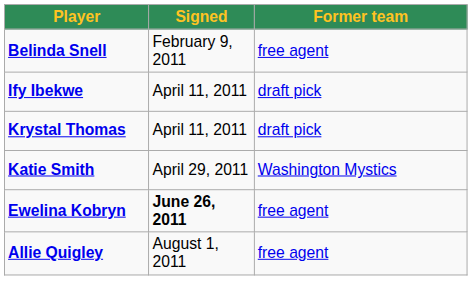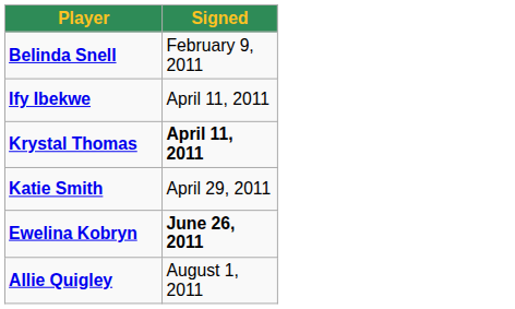 <table class="wikitable center">
 <tr align="center" bgcolor="#dddddd">
 <td style="background:#2E8B57;color:#FFC322; width:140px"><strong>Player</strong></td>
 <td style="background:#2E8B57;color:#FFC322; width:100px"><strong>Signed</strong></td>
-<td style="background:#2E8B57;color:#FFC322; width:210px"><strong>Former team</strong></td>
 </tr>
 <tr style="height:40px">
 <td><strong><a href='#'>Belinda Snell</a></strong></td>
 <td>February 9, 2011</td>
-<td><a href='#'>free agent</a></td>
 </tr>
 <tr style="height:40px">
 <td><strong><a href='#'>Ify Ibekwe</a></strong></td>
 <td>April 11, 2011</td>
-<td><a href='#'>draft pick</a></td>
 </tr>
 <tr style="height:40px">
 <td><strong><a href='#'>Krystal Thomas</a></strong></td>
-<td>April 11, 2011</td>
-<td><a href='#'>draft pick</a></td>
+<td><strong>April 11, 2011</strong></td>
 </tr>
 <tr style="height:40px">
 <td><strong><a href='#'>Katie Smith</a></strong></td>
 <td>April 29, 2011</td>
-<td><a href='#'>Washington Mystics</a></td>
 </tr>
 <tr style="height:40px">
 <td><strong><a href='#'>Ewelina Kobryn</a></strong></td>
 <td><strong>June 26, 2011</strong></td>
-<td><a href='#'>free agent</a></td>
 </tr>
 <tr style="height:40px">
 <td><strong><a href='#'>Allie Quigley</a></strong></td>
 <td>August 1, 2011</td>
-<td><a href='#'>free agent</a></td>
 </tr>
 </table>
